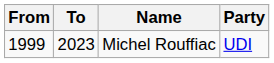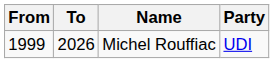 <table class="wikitable">
 <tr>
 <th>From</th>
 <th>To</th>
 <th>Name</th>
 <th>Party</th>
 </tr>
 <tr>
 <td>1999</td>
-<td>2023</td>
+<td>2026</td>
 <td>Michel Rouffiac</td>
 <td><a href='#'>UDI</a></td>
 </tr>
 </table>
